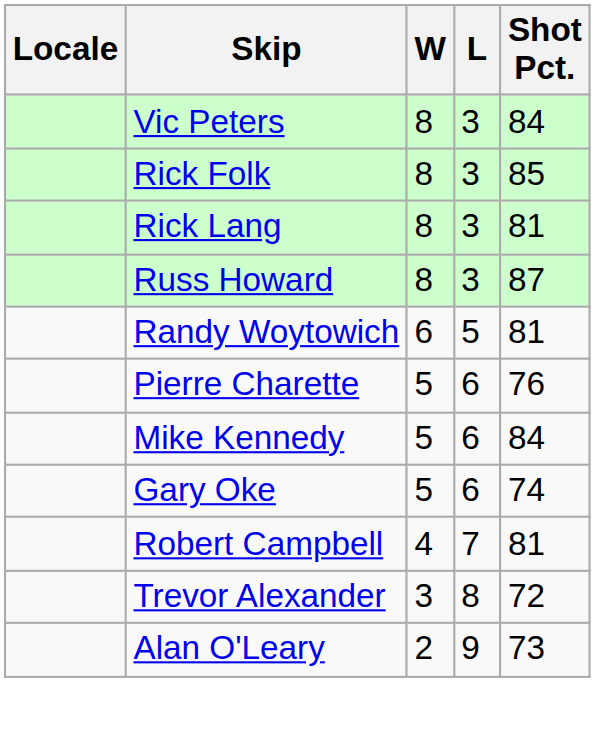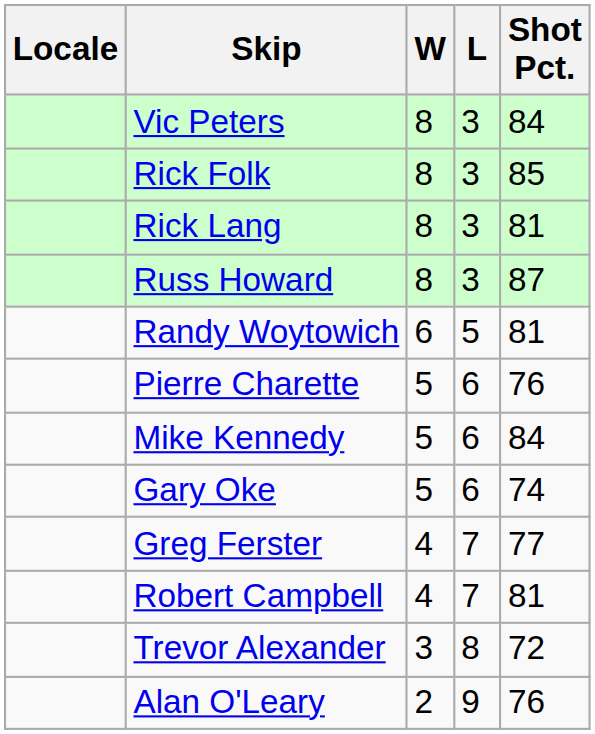 <table class="wikitable">
 <tr>
 <th>Locale</th>
 <th>Skip</th>
 <th width=15>W</th>
 <th width=15>L</th>
 <th>Shot<br>Pct.</th>
 </tr>
 <tr bgcolor=#ccffcc>
 <td></td>
 <td><a href='#'>Vic Peters</a></td>
 <td>8</td>
 <td>3</td>
 <td>84</td>
 </tr>
 <tr bgcolor=#ccffcc>
 <td></td>
 <td><a href='#'>Rick Folk</a></td>
 <td>8</td>
 <td>3</td>
 <td>85</td>
 </tr>
 <tr bgcolor=#ccffcc>
 <td></td>
 <td><a href='#'>Rick Lang</a></td>
 <td>8</td>
 <td>3</td>
 <td>81</td>
 </tr>
 <tr bgcolor=#ccffcc>
 <td></td>
 <td><a href='#'>Russ Howard</a></td>
 <td>8</td>
 <td>3</td>
 <td>87</td>
 </tr>
 <tr>
 <td></td>
 <td><a href='#'>Randy Woytowich</a></td>
 <td>6</td>
 <td>5</td>
 <td>81</td>
 </tr>
 <tr>
 <td></td>
 <td><a href='#'>Pierre Charette</a></td>
 <td>5</td>
 <td>6</td>
 <td>76</td>
 </tr>
 <tr>
 <td></td>
 <td><a href='#'>Mike Kennedy</a></td>
 <td>5</td>
 <td>6</td>
 <td>84</td>
 </tr>
 <tr>
 <td></td>
 <td><a href='#'>Gary Oke</a></td>
 <td>5</td>
 <td>6</td>
 <td>74</td>
 </tr>
 <tr>
 <td></td>
+<td><a href='#'>Greg Ferster</a></td>
+<td>4</td>
+<td>7</td>
+<td>77</td>
+</tr>
+<tr>
+<td></td>
 <td><a href='#'>Robert Campbell</a></td>
 <td>4</td>
 <td>7</td>
 <td>81</td>
 </tr>
 <tr>
 <td></td>
 <td><a href='#'>Trevor Alexander</a></td>
 <td>3</td>
 <td>8</td>
 <td>72</td>
 </tr>
 <tr>
 <td></td>
 <td><a href='#'>Alan O'Leary</a></td>
 <td>2</td>
 <td>9</td>
-<td>73</td>
+<td>76</td>
 </tr>
 </table>
